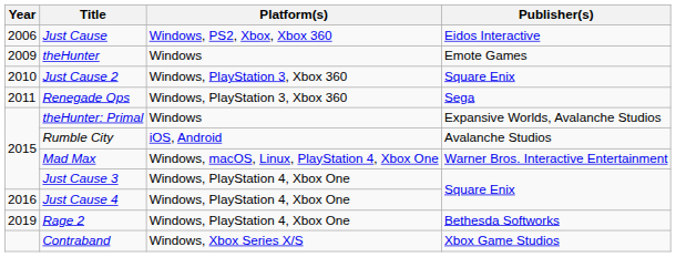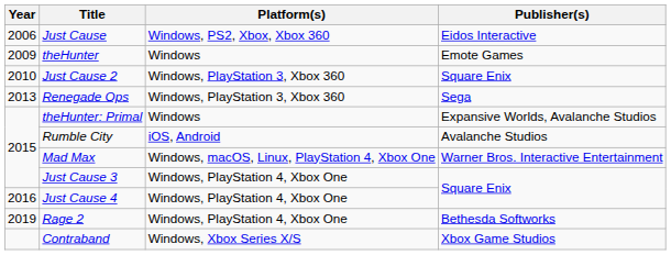 <table class="wikitable">
 <tr>
 <th>Year</th>
 <th>Title</th>
 <th>Platform(s)</th>
 <th>Publisher(s)</th>
 </tr>
 <tr>
 <td>2006</td>
 <td><em><a href='#'>Just Cause</a></em></td>
 <td><a href='#'>Windows</a>, <a href='#'>PS2</a>, <a href='#'>Xbox</a>, <a href='#'>Xbox 360</a></td>
 <td><a href='#'>Eidos Interactive</a></td>
 </tr>
 <tr>
 <td>2009</td>
 <td><em><a href='#'>theHunter</a></em></td>
 <td>Windows</td>
 <td>Emote Games</td>
 </tr>
 <tr>
 <td>2010</td>
 <td><em><a href='#'>Just Cause 2</a></em></td>
 <td>Windows, <a href='#'>PlayStation 3</a>, Xbox 360</td>
 <td><a href='#'>Square Enix</a></td>
 </tr>
 <tr>
-<td>2011</td>
+<td>2013</td>
 <td><em><a href='#'>Renegade Ops</a></em></td>
 <td>Windows, PlayStation 3, Xbox 360</td>
 <td><a href='#'>Sega</a></td>
 </tr>
 <tr>
 <td rowspan="4">2015</td>
 <td><em><a href='#'>theHunter: Primal</a></em></td>
 <td>Windows</td>
 <td>Expansive Worlds, Avalanche Studios</td>
 </tr>
 <tr>
 <td><em>Rumble City</em></td>
 <td><a href='#'>iOS</a>, <a href='#'>Android</a></td>
 <td>Avalanche Studios</td>
 </tr>
 <tr>
 <td><em><a href='#'>Mad Max</a></em></td>
 <td>Windows, <a href='#'>macOS</a>, <a href='#'>Linux</a>, <a href='#'>PlayStation 4</a>, <a href='#'>Xbox One</a></td>
 <td><a href='#'>Warner Bros. Interactive Entertainment</a></td>
 </tr>
 <tr>
 <td><em><a href='#'>Just Cause 3</a></em></td>
 <td>Windows, PlayStation 4, Xbox One</td>
 <td rowspan="2"><a href='#'>Square Enix</a></td>
 </tr>
 <tr>
 <td>2016</td>
 <td><em><a href='#'>Just Cause 4</a></em></td>
 <td>Windows, PlayStation 4, Xbox One</td>
 </tr>
 <tr>
 <td>2019</td>
 <td><em><a href='#'>Rage 2</a></em></td>
 <td>Windows, PlayStation 4, Xbox One</td>
 <td><a href='#'>Bethesda Softworks</a></td>
 </tr>
 <tr>
 <td></td>
 <td><em><a href='#'>Contraband</a></em></td>
 <td>Windows, <a href='#'>Xbox Series X/S</a></td>
 <td><a href='#'>Xbox Game Studios</a></td>
 </tr>
 </table>
